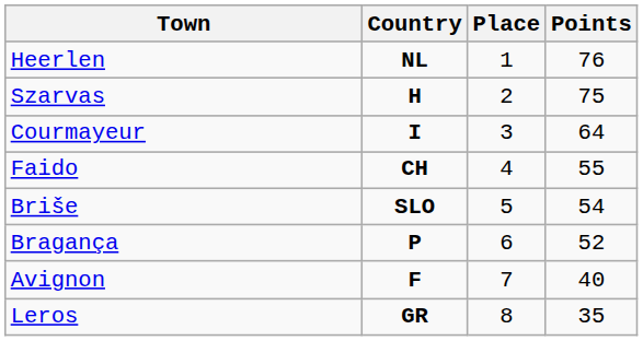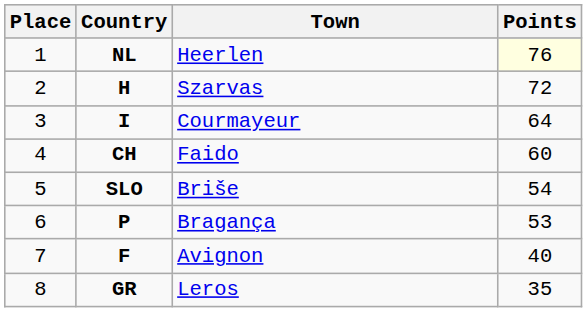 <table class="wikitable" style="text-align;">
 <tr>
+<th width="25">Place</th>
+<th width="25">Country</th>
 <th width="200">Town</th>
-<th width="25">Country</th>
-<th width="25">Place</th>
 <th width="25">Points</th>
 </tr>
 <tr>
+<td align="center">1</td>
+<td align="center"><strong>NL</strong></td>
 <td align="left"><a href='#'>Heerlen</a></td>
-<td align="center"><strong>NL</strong></td>
-<td align="center">1</td>
-<td align="center">76</td>
+<td align="center" style="background: lightyellow;">76</td>
 </tr>
 <tr>
+<td align="center">2</td>
+<td align="center"><strong>H</strong></td>
 <td align="left"><a href='#'>Szarvas</a></td>
-<td align="center"><strong>H</strong></td>
-<td align="center">2</td>
-<td align="center">75</td>
+<td align="center">72</td>
 </tr>
 <tr>
+<td align="center">3</td>
+<td align="center"><strong>I</strong></td>
 <td align="left"><a href='#'>Courmayeur</a></td>
-<td align="center"><strong>I</strong></td>
-<td align="center">3</td>
 <td align="center">64</td>
 </tr>
 <tr>
+<td align="center">4</td>
+<td align="center"><strong>CH</strong></td>
 <td align="left"><a href='#'>Faido</a></td>
-<td align="center"><strong>CH</strong></td>
-<td align="center">4</td>
-<td align="center">55</td>
+<td align="center">60</td>
 </tr>
 <tr>
+<td align="center">5</td>
+<td align="center"><strong>SLO</strong></td>
 <td align="left"><a href='#'>Briše</a></td>
-<td align="center"><strong>SLO</strong></td>
-<td align="center">5</td>
 <td align="center">54</td>
 </tr>
 <tr>
+<td align="center">6</td>
+<td align="center"><strong>P</strong></td>
 <td align="left"><a href='#'>Bragança</a></td>
-<td align="center"><strong>P</strong></td>
-<td align="center">6</td>
-<td align="center">52</td>
+<td align="center">53</td>
 </tr>
 <tr>
+<td align="center">7</td>
+<td align="center"><strong>F</strong></td>
 <td align="left"><a href='#'>Avignon</a></td>
-<td align="center"><strong>F</strong></td>
-<td align="center">7</td>
 <td align="center">40</td>
 </tr>
 <tr>
+<td align="center">8</td>
+<td align="center"><strong>GR</strong></td>
 <td align="left"><a href='#'>Leros</a></td>
-<td align="center"><strong>GR</strong></td>
-<td align="center">8</td>
 <td align="center">35</td>
 </tr>
 </table>
